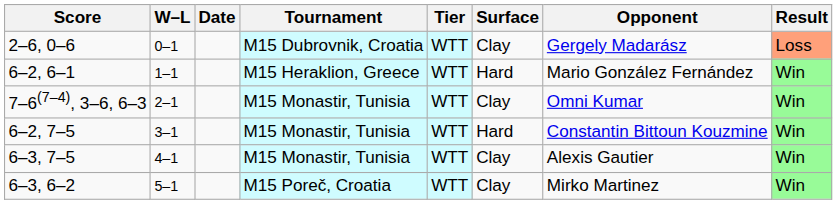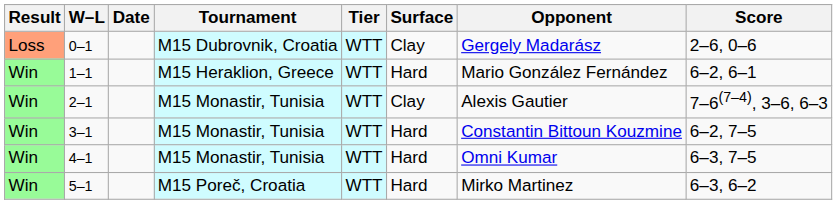 <table class="sortable wikitable">
 <tr>
-<th class="unsortable">Score</th>
+<th>Result</th>
 <th class="unsortable">W–L</th>
 <th>Date</th>
 <th>Tournament</th>
 <th>Tier</th>
 <th>Surface</th>
 <th>Opponent</th>
-<th>Result</th>
+<th class="unsortable">Score</th>
 </tr>
 <tr>
-<td>2–6, 0–6</td>
+<td bgcolor=ffa07a>Loss</td>
 <td><small>0–1</small></td>
 <td></td>
 <td style="background:#cffcff;">M15 Dubrovnik, Croatia</td>
 <td style="background:#cffcff;">WTT</td>
 <td>Clay</td>
 <td> <a href='#'>Gergely Madarász</a></td>
-<td bgcolor=ffa07a>Loss</td>
+<td>2–6, 0–6</td>
 </tr>
 <tr>
-<td>6–2, 6–1</td>
+<td bgcolor=98fb98>Win</td>
 <td><small>1–1</small></td>
 <td></td>
 <td style="background:#cffcff;">M15 Heraklion, Greece</td>
 <td style="background:#cffcff;">WTT</td>
 <td>Hard</td>
 <td> Mario González Fernández</td>
-<td bgcolor=98fb98>Win</td>
+<td>6–2, 6–1</td>
 </tr>
 <tr>
-<td>7–6<sup>(7–4)</sup>, 3–6, 6–3</td>
+<td bgcolor=98fb98>Win</td>
 <td><small>2–1</small></td>
 <td></td>
 <td style="background:#cffcff;">M15 Monastir, Tunisia</td>
 <td style="background:#cffcff;">WTT</td>
 <td>Clay</td>
-<td> <a href='#'>Omni Kumar</a></td>
-<td bgcolor=98fb98>Win</td>
+<td> Alexis Gautier</td>
+<td>7–6<sup>(7–4)</sup>, 3–6, 6–3</td>
 </tr>
 <tr>
-<td>6–2, 7–5</td>
+<td bgcolor=98fb98>Win</td>
 <td><small>3–1</small></td>
 <td></td>
 <td style="background:#cffcff;">M15 Monastir, Tunisia</td>
 <td style="background:#cffcff;">WTT</td>
 <td>Hard</td>
 <td> <a href='#'>Constantin Bittoun Kouzmine</a></td>
-<td bgcolor=98fb98>Win</td>
+<td>6–2, 7–5</td>
 </tr>
 <tr>
-<td>6–3, 7–5</td>
+<td bgcolor=98fb98>Win</td>
 <td><small>4–1</small></td>
 <td></td>
 <td style="background:#cffcff;">M15 Monastir, Tunisia</td>
 <td style="background:#cffcff;">WTT</td>
-<td>Clay</td>
-<td> Alexis Gautier</td>
-<td bgcolor=98fb98>Win</td>
+<td>Hard</td>
+<td> <a href='#'>Omni Kumar</a></td>
+<td>6–3, 7–5</td>
 </tr>
 <tr>
-<td>6–3, 6–2</td>
+<td bgcolor=98fb98>Win</td>
 <td><small>5–1</small></td>
 <td></td>
 <td style="background:#cffcff;">M15 Poreč, Croatia</td>
 <td style="background:#cffcff;">WTT</td>
-<td>Clay</td>
+<td>Hard</td>
 <td> Mirko Martinez</td>
-<td bgcolor=98fb98>Win</td>
+<td>6–3, 6–2</td>
 </tr>
 </table>
